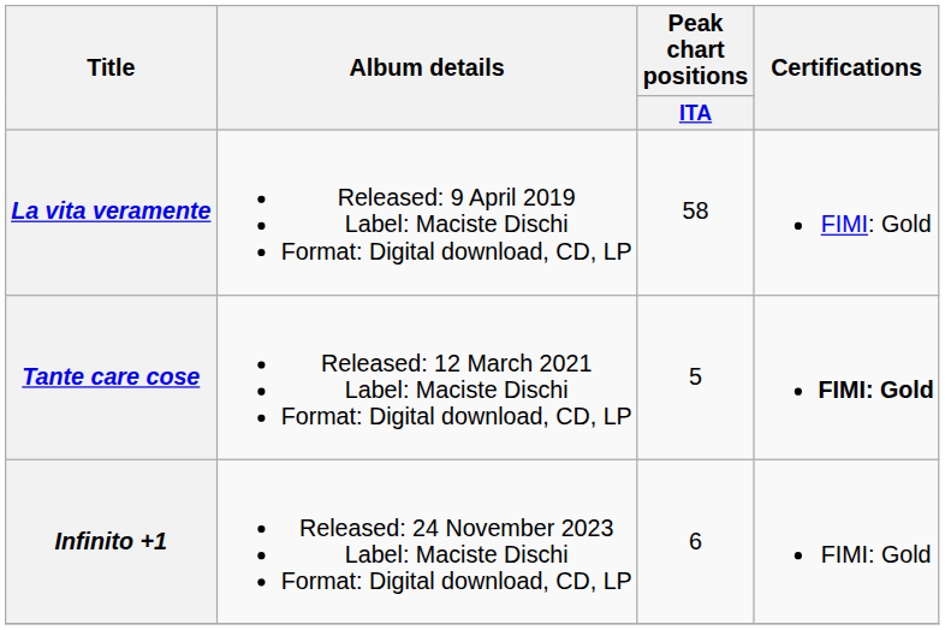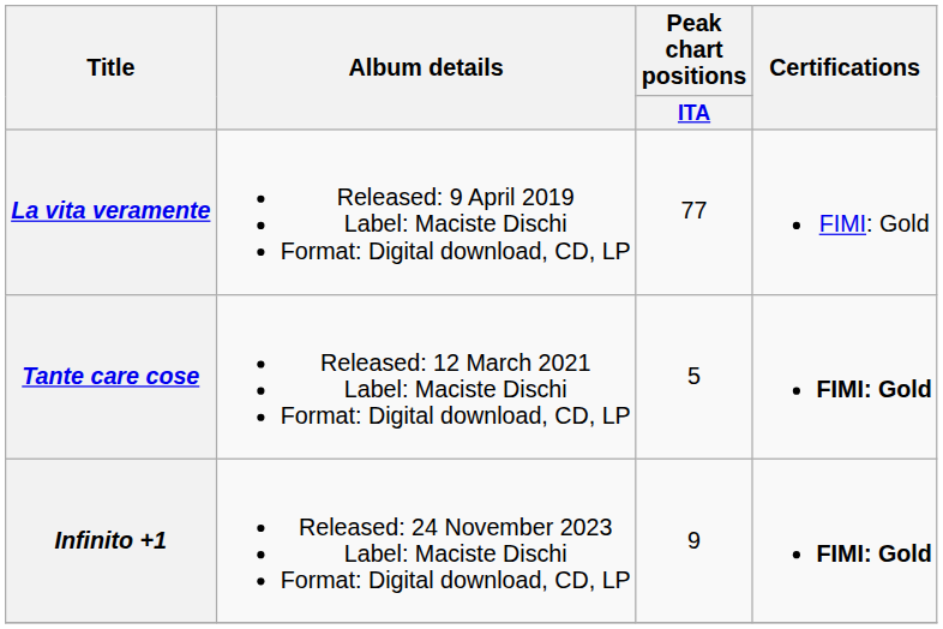 <table class="wikitable plainrowheaders" style="text-align:center;">
 <tr>
 <th scope="col" rowspan="2">Title</th>
 <th scope="col" rowspan="2">Album details</th>
 <th scope="col" colspan="1">Peak chart positions</th>
 <th scope="col" rowspan="2">Certifications</th>
 </tr>
 <tr>
 <th scope="col" style="width:3em;font-size:90%;"><a href='#'>ITA</a><br></th>
 </tr>
 <tr>
 <th scope="row"><em><a href='#'>La vita veramente</a></em></th>
 <td><br><ul><li>Released: 9 April 2019</li><li>Label: Maciste Dischi</li><li>Format: Digital download, CD, LP</li></ul></td>
-<td>58</td>
+<td>77</td>
 <td><br><ul><li><a href='#'>FIMI</a>: Gold</li></ul></td>
 </tr>
 <tr>
 <th scope="row"><em><a href='#'>Tante care cose</a></em><br></th>
 <td><br><ul><li>Released: 12 March 2021</li><li>Label: Maciste Dischi</li><li>Format: Digital download, CD, LP</li></ul></td>
 <td>5</td>
 <td><strong><br><ul><li>FIMI: Gold</li></ul></strong></td>
 </tr>
 <tr>
 <th scope="row"><em>Infinito +1</em></th>
 <td><br><ul><li>Released: 24 November 2023</li><li>Label: Maciste Dischi</li><li>Format: Digital download, CD, LP</li></ul></td>
-<td>6</td>
-<td><br><ul><li>FIMI: Gold</li></ul></td>
+<td>9</td>
+<td><strong><br><ul><li>FIMI: Gold</li></ul></strong></td>
 </tr>
 <tr>
 </tr>
 </table>
